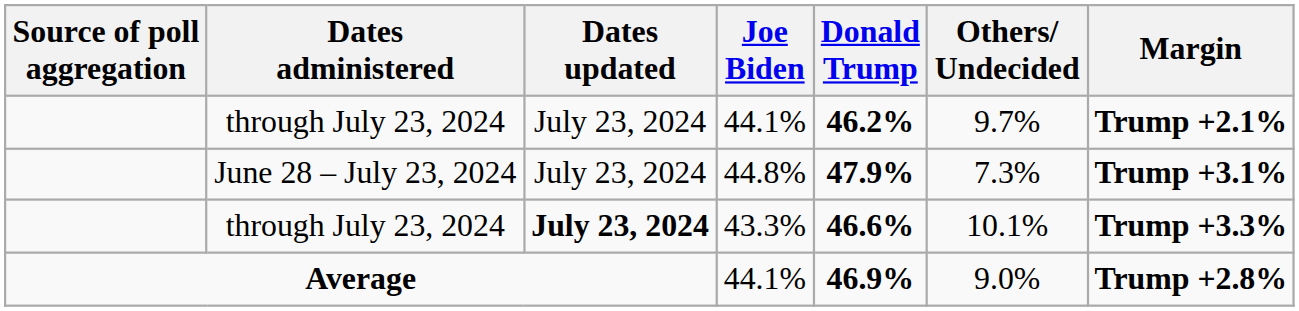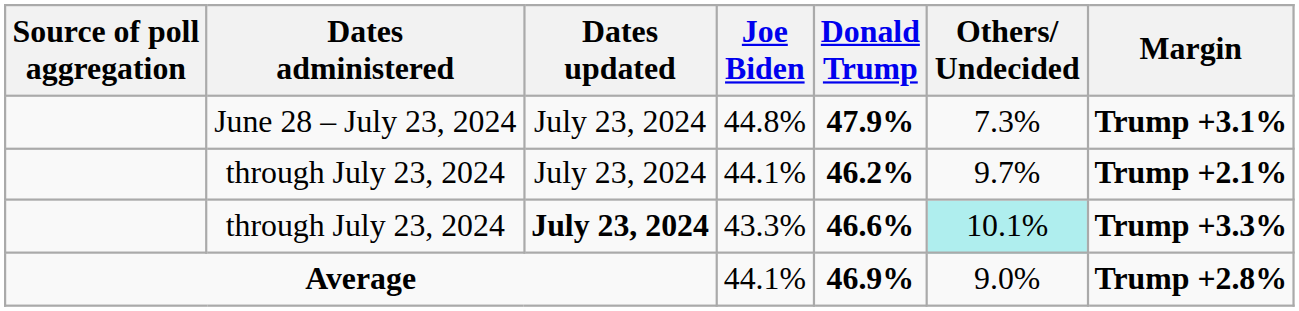 <table class="wikitable sortable mw-datatable" style="text-align:center;font-size:90%;line-height:17px">
 <tr>
 <th>Source of poll<br>aggregation</th>
 <th>Dates<br>administered</th>
 <th>Dates<br>updated</th>
 <th class="unsortable"><a href='#'>Joe<br>Biden</a><br><small></small></th>
 <th class="unsortable"><a href='#'>Donald<br>Trump</a><br><small></small></th>
 <th class="unsortable">Others/<br>Undecided<br></th>
 <th>Margin</th>
-</tr>
-<tr>
-<td></td>
-<td>through July 23, 2024</td>
-<td>July 23, 2024</td>
-<td>44.1%</td>
-<td><strong>46.2%</strong></td>
-<td>9.7%</td>
-<td><strong>Trump +2.1%</strong></td>
 </tr>
 <tr>
 <td></td>
 <td>June 28 – July 23, 2024</td>
 <td>July 23, 2024</td>
 <td>44.8%</td>
 <td><strong>47.9%</strong></td>
 <td>7.3%</td>
 <td><strong>Trump +3.1%</strong></td>
 </tr>
 <tr>
 <td></td>
 <td>through July 23, 2024</td>
+<td>July 23, 2024</td>
+<td>44.1%</td>
+<td><strong>46.2%</strong></td>
+<td>9.7%</td>
+<td><strong>Trump +2.1%</strong></td>
+</tr>
+<tr>
+<td></td>
+<td>through July 23, 2024</td>
 <td><strong>July 23, 2024</strong></td>
 <td>43.3%</td>
 <td><strong>46.6%</strong></td>
-<td>10.1%</td>
+<td style="background: paleturquoise;">10.1%</td>
 <td><strong>Trump +3.3%</strong></td>
 </tr>
 <tr>
 <td colspan="3"><strong>Average</strong></td>
 <td>44.1%</td>
 <td><strong>46.9%</strong></td>
 <td>9.0%</td>
 <td><strong>Trump +2.8%</strong></td>
 </tr>
 </table>
